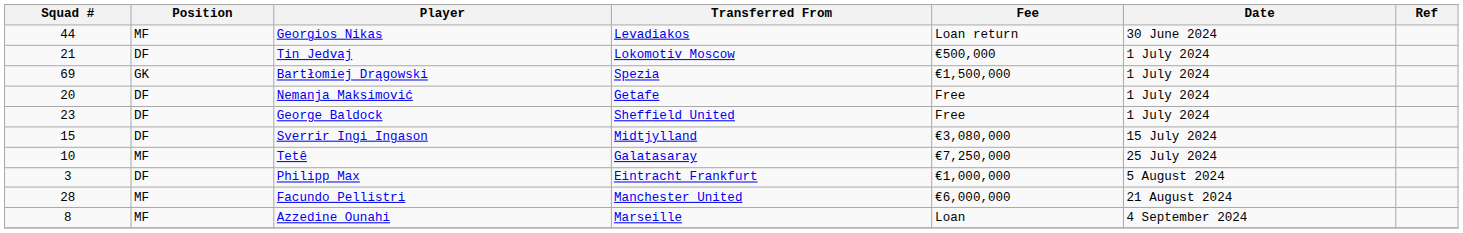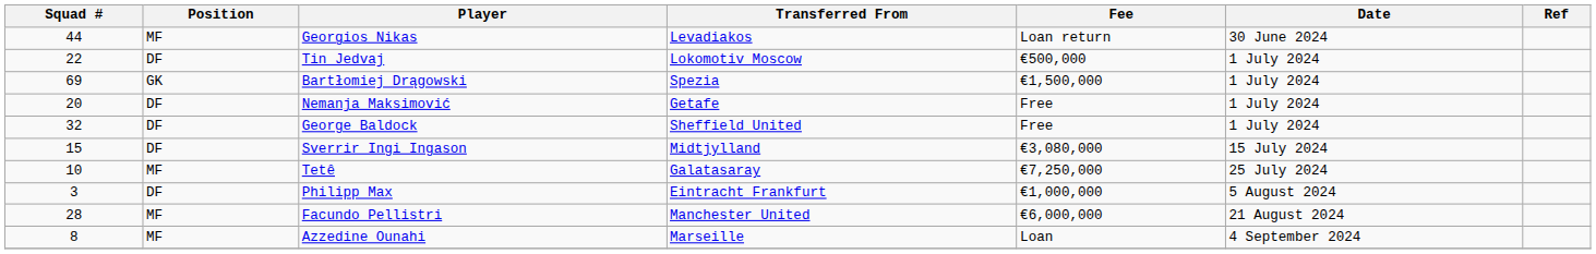 <table class="wikitable sortable" style="width:90%; text-align:center; font-size:95%; text-align:left;">
 <tr>
 <th><strong>Squad #</strong></th>
 <th><strong>Position</strong></th>
 <th><strong>Player</strong></th>
 <th><strong>Transferred From</strong></th>
 <th><strong>Fee</strong></th>
 <th><strong>Date</strong></th>
 <th><strong>Ref</strong></th>
 </tr>
 <tr>
 <td align="center">44</td>
 <td>MF</td>
 <td> <a href='#'>Georgios Nikas</a></td>
 <td> <a href='#'>Levadiakos</a></td>
 <td>Loan return</td>
 <td>30 June 2024</td>
 </tr>
 <tr>
-<td align="center">21</td>
+<td align="center">22</td>
 <td>DF</td>
 <td> <a href='#'>Tin Jedvaj</a></td>
 <td> <a href='#'>Lokomotiv Moscow</a></td>
 <td>€500,000</td>
 <td>1 July 2024</td>
 <td></td>
 </tr>
 <tr>
 <td align="center">69</td>
 <td>GK</td>
 <td> <a href='#'>Bartłomiej Drągowski</a></td>
 <td> <a href='#'>Spezia</a></td>
 <td>€1,500,000</td>
 <td>1 July 2024</td>
 <td></td>
 </tr>
 <tr>
 <td align="center">20</td>
 <td>DF</td>
 <td> <a href='#'>Nemanja Maksimović</a></td>
 <td> <a href='#'>Getafe</a></td>
 <td>Free</td>
 <td>1 July 2024</td>
 <td></td>
 </tr>
 <tr>
-<td align="center">23</td>
+<td align="center">32</td>
 <td>DF</td>
 <td>  <a href='#'>George Baldock</a></td>
 <td> <a href='#'>Sheffield United</a></td>
 <td>Free</td>
 <td>1 July 2024</td>
 <td></td>
 </tr>
 <tr>
 <td align="center">15</td>
 <td>DF</td>
 <td> <a href='#'>Sverrir Ingi Ingason</a></td>
 <td> <a href='#'>Midtjylland</a></td>
 <td>€3,080,000</td>
 <td>15 July 2024</td>
 <td></td>
 </tr>
 <tr>
 <td align="center">10</td>
 <td>MF</td>
 <td> <a href='#'>Tetê</a></td>
 <td> <a href='#'>Galatasaray</a></td>
 <td>€7,250,000</td>
 <td>25 July 2024</td>
 <td></td>
 </tr>
 <tr>
 <td align="center">3</td>
 <td>DF</td>
 <td> <a href='#'>Philipp Max</a></td>
 <td> <a href='#'>Eintracht Frankfurt</a></td>
 <td>€1,000,000</td>
 <td>5 August 2024</td>
 <td></td>
 </tr>
 <tr>
 <td align="center">28</td>
 <td>MF</td>
 <td> <a href='#'>Facundo Pellistri</a></td>
 <td> <a href='#'>Manchester United</a></td>
 <td>€6,000,000</td>
 <td>21 August 2024</td>
 <td></td>
 </tr>
 <tr>
 <td align="center">8</td>
 <td>MF</td>
 <td> <a href='#'>Azzedine Ounahi</a></td>
 <td> <a href='#'>Marseille</a></td>
 <td>Loan</td>
 <td>4 September 2024</td>
 <td></td>
 </tr>
 <tr>
 </tr>
 </table>
